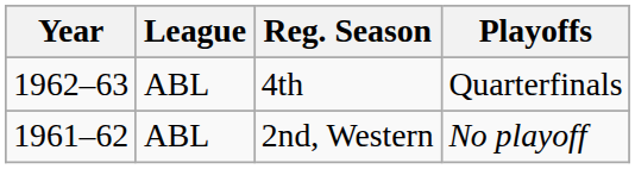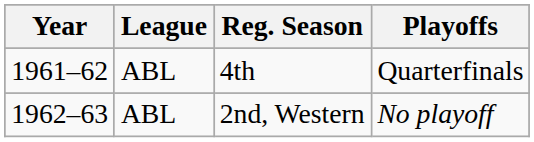 <table class="wikitable">
 <tr>
 <th>Year</th>
 <th>League</th>
 <th>Reg. Season</th>
 <th>Playoffs</th>
 </tr>
 <tr>
-<td>1962–63</td>
+<td>1961–62</td>
 <td>ABL</td>
 <td>4th</td>
 <td>Quarterfinals</td>
 </tr>
 <tr>
-<td>1961–62</td>
+<td>1962–63</td>
 <td>ABL</td>
 <td>2nd, Western</td>
 <td><em>No playoff</em></td>
 </tr>
 </table>
